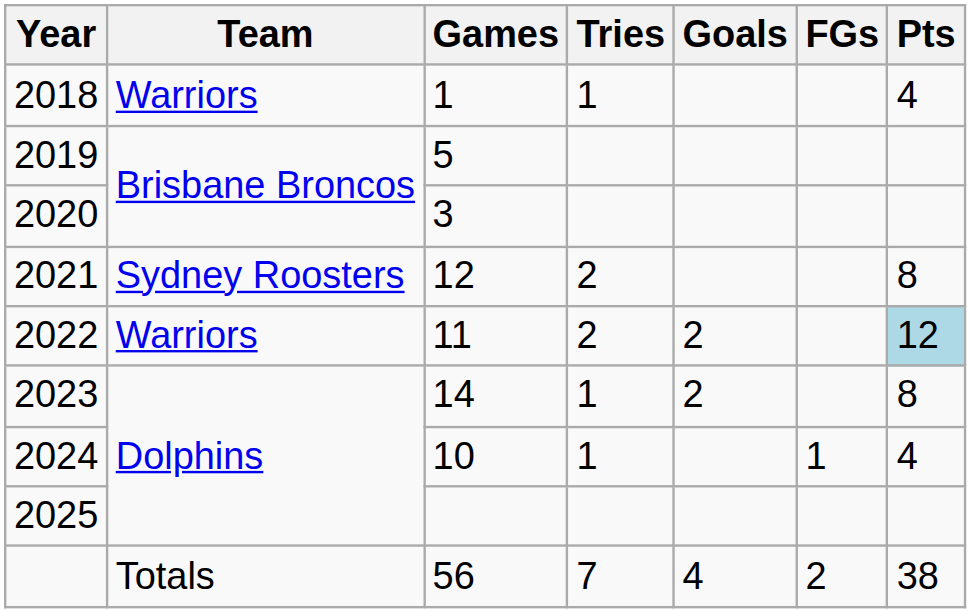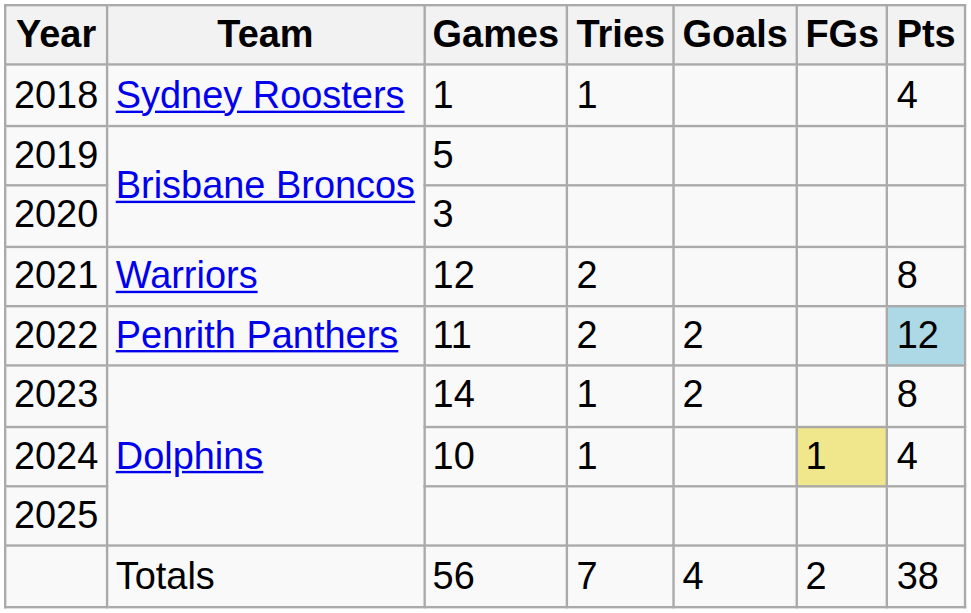 <table class="wikitable">
 <tr>
 <th>Year</th>
 <th>Team</th>
 <th>Games</th>
 <th>Tries</th>
 <th>Goals</th>
 <th>FGs</th>
 <th>Pts</th>
 </tr>
 <tr>
 <td>2018</td>
-<td> <a href='#'>Warriors</a></td>
+<td> <a href='#'>Sydney Roosters</a></td>
 <td>1</td>
 <td>1</td>
 <td></td>
 <td></td>
 <td>4</td>
 </tr>
 <tr>
 <td>2019</td>
 <td rowspan="2"> <a href='#'>Brisbane Broncos</a></td>
 <td>5</td>
 <td></td>
 <td></td>
 <td></td>
 <td></td>
 </tr>
 <tr>
 <td>2020</td>
 <td>3</td>
 <td></td>
 <td></td>
 <td></td>
 <td></td>
 </tr>
 <tr>
 <td>2021</td>
-<td> <a href='#'>Sydney Roosters</a></td>
+<td> <a href='#'>Warriors</a></td>
 <td>12</td>
 <td>2</td>
 <td></td>
 <td></td>
 <td>8</td>
 </tr>
 <tr>
 <td>2022</td>
-<td> <a href='#'>Warriors</a></td>
+<td> <a href='#'>Penrith Panthers</a></td>
 <td>11</td>
 <td>2</td>
 <td>2</td>
 <td></td>
 <td style="background: lightblue;">12</td>
 </tr>
 <tr>
 <td>2023</td>
 <td rowspan="3"> <a href='#'>Dolphins</a></td>
 <td>14</td>
 <td>1</td>
 <td>2</td>
 <td></td>
 <td>8</td>
 </tr>
 <tr>
 <td>2024</td>
 <td>10</td>
 <td>1</td>
 <td></td>
-<td>1</td>
+<td style="background: khaki;">1</td>
 <td>4</td>
 </tr>
 <tr>
 <td>2025</td>
 <td></td>
 <td></td>
 <td></td>
 <td></td>
 <td></td>
 </tr>
 <tr>
 <td></td>
 <td>Totals</td>
 <td>56</td>
 <td>7</td>
 <td>4</td>
 <td>2</td>
 <td>38</td>
 </tr>
 </table>
